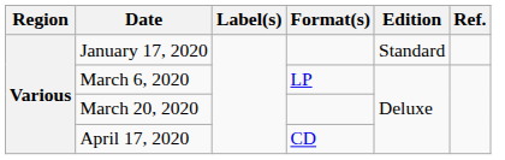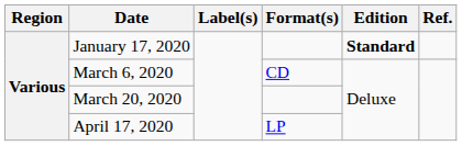 <table class="wikitable plainrowheaders">
 <tr>
 <th scope="col">Region</th>
 <th scope="col">Date</th>
 <th scope="col">Label(s)</th>
 <th scope="col">Format(s)</th>
 <th scope="col">Edition</th>
 <th scope="col">Ref.</th>
 </tr>
 <tr>
 <th scope="row" rowspan="4">Various</th>
 <td>January 17, 2020</td>
 <td rowspan="4"></td>
 <td></td>
-<td>Standard</td>
+<td><strong>Standard</strong></td>
 <td style="text-align: center"></td>
 </tr>
 <tr>
 <td>March 6, 2020</td>
-<td><a href='#'>LP</a></td>
+<td><a href='#'>CD</a></td>
 <td rowspan="3">Deluxe</td>
 <td style="text-align: center" rowspan="3"></td>
 </tr>
 <tr>
 <td>March 20, 2020</td>
 <td></td>
 </tr>
 <tr>
 <td>April 17, 2020</td>
-<td><a href='#'>CD</a></td>
+<td><a href='#'>LP</a></td>
 </tr>
 </table>
